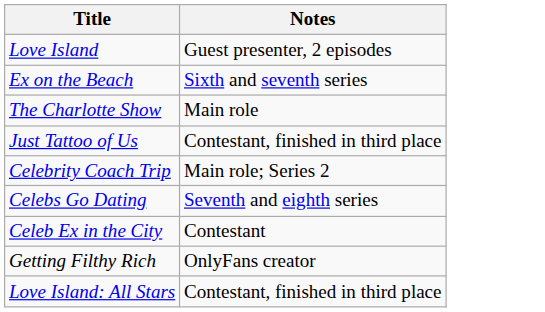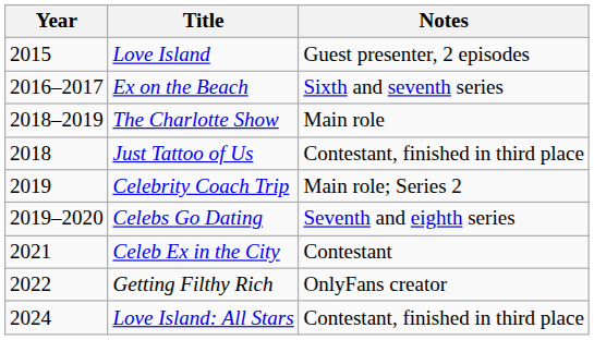 <table class="wikitable unsortable">
 <tr>
+<th>Year</th>
 <th>Title</th>
 <th>Notes</th>
 </tr>
 <tr>
+<td>2015</td>
 <td><em><a href='#'>Love Island</a></em></td>
 <td>Guest presenter, 2 episodes</td>
 </tr>
 <tr>
+<td>2016–2017</td>
 <td><em><a href='#'>Ex on the Beach</a></em></td>
 <td><a href='#'>Sixth</a> and <a href='#'>seventh</a> series</td>
 </tr>
 <tr>
+<td>2018–2019</td>
 <td><em><a href='#'>The Charlotte Show</a></em></td>
 <td>Main role</td>
 </tr>
 <tr>
+<td>2018</td>
 <td><em><a href='#'>Just Tattoo of Us</a></em></td>
 <td>Contestant, finished in third place</td>
 </tr>
 <tr>
+<td>2019</td>
 <td><em><a href='#'>Celebrity Coach Trip</a></em></td>
 <td>Main role; Series 2</td>
 </tr>
 <tr>
+<td>2019–2020</td>
 <td><em><a href='#'>Celebs Go Dating</a></em></td>
 <td><a href='#'>Seventh</a> and <a href='#'>eighth</a> series</td>
 </tr>
 <tr>
+<td>2021</td>
 <td><em><a href='#'>Celeb Ex in the City</a></em></td>
 <td>Contestant</td>
 </tr>
 <tr>
+<td>2022</td>
 <td><em>Getting Filthy Rich</em></td>
 <td>OnlyFans creator</td>
 </tr>
 <tr>
+<td>2024</td>
 <td><em><a href='#'>Love Island: All Stars</a></em></td>
 <td>Contestant, finished in third place</td>
 </tr>
 </table>
